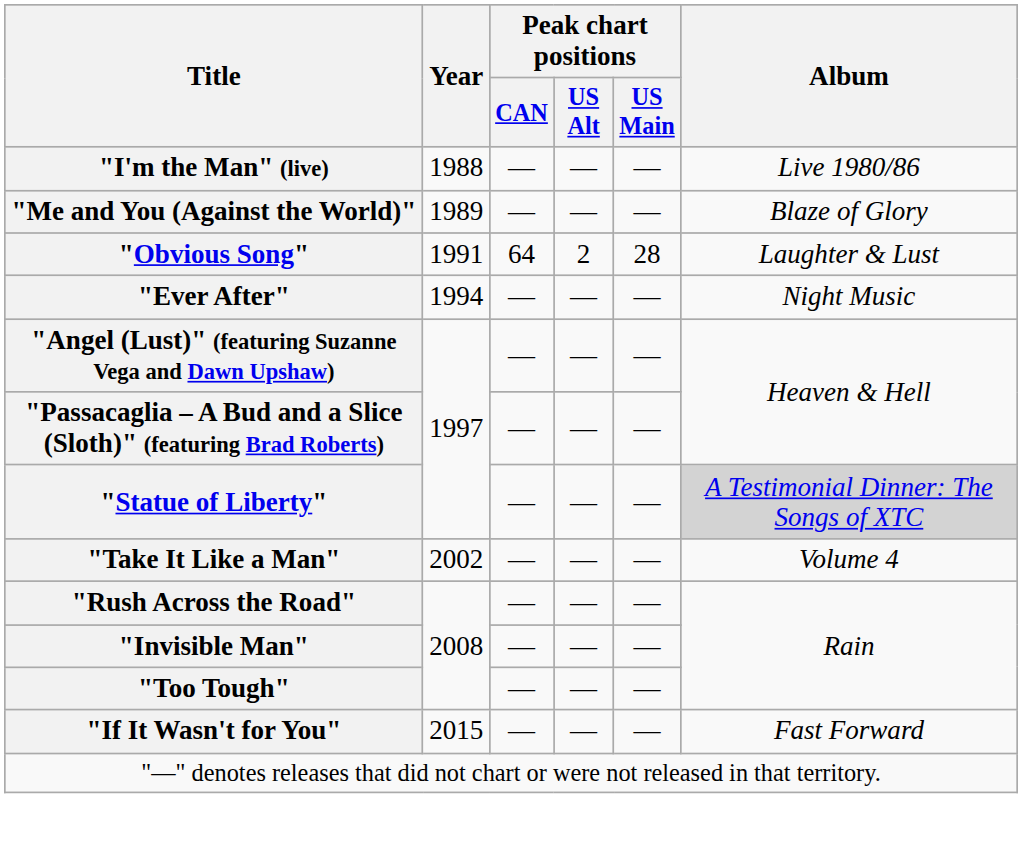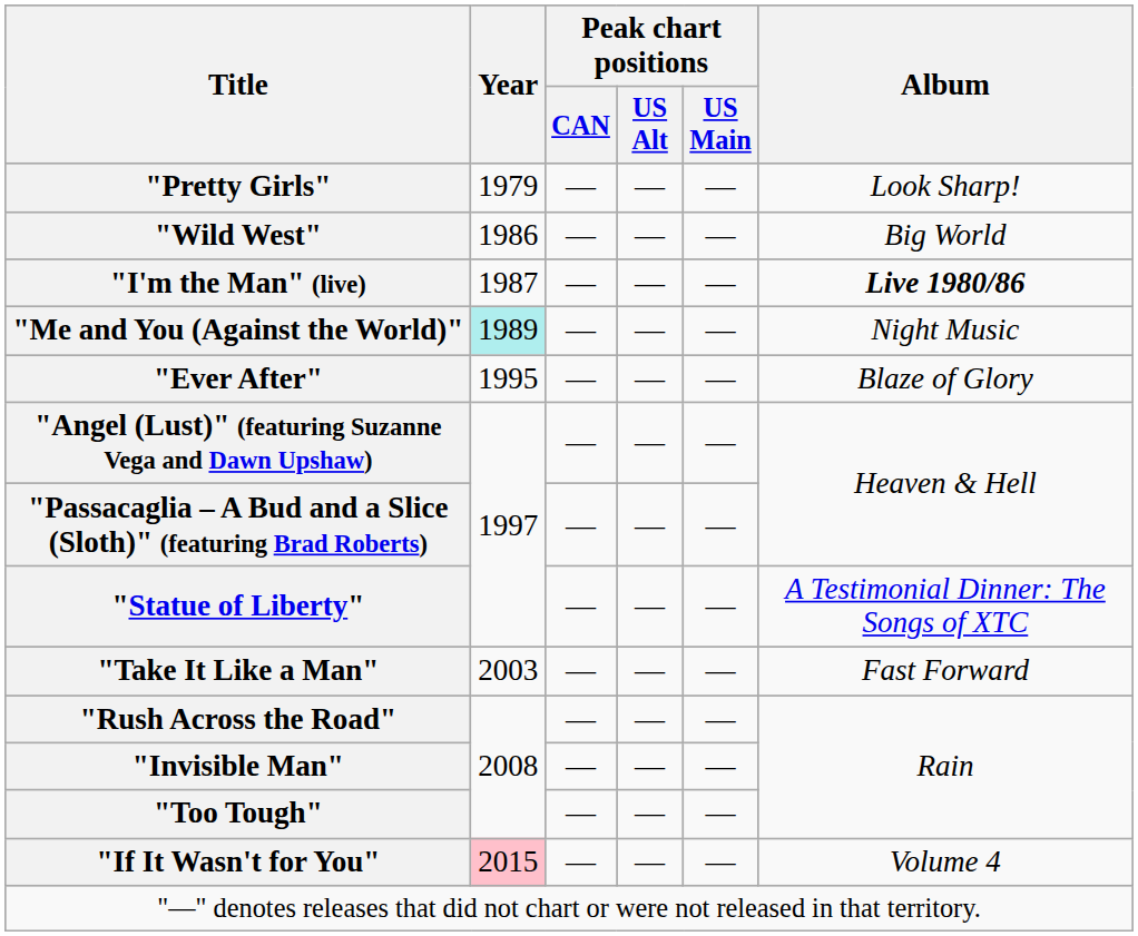 <table class="wikitable plainrowheaders" style="text-align:center;">
 <tr>
 <th rowspan="2" scope="col" style="width:15em;">Title</th>
 <th rowspan="2" scope="col" style="width:2em;">Year</th>
 <th colspan="3">Peak chart positions</th>
 <th rowspan="2"  style="width:12em;">Album</th>
 </tr>
 <tr>
 <th scope="col" style="width:2em;font-size:90%;"><a href='#'>CAN</a><br></th>
 <th scope="col" style="width:2em;font-size:90%;"><a href='#'>US Alt</a><br></th>
 <th scope="col" style="width:2em;font-size:90%;"><a href='#'>US Main</a><br></th>
 </tr>
 <tr>
-<th scope="row">"I'm the Man" <small>(live)</small> </th>
-<td>1988</td>
+<th scope="row">"Pretty Girls" </th>
+<td>1979</td>
 <td>—</td>
 <td>—</td>
 <td>—</td>
-<td><em>Live 1980/86</em></td>
+<td><em>Look Sharp!</em></td>
+</tr>
+<tr>
+<th scope="row">"Wild West" </th>
+<td>1986</td>
+<td>—</td>
+<td>—</td>
+<td>—</td>
+<td><em>Big World</em></td>
+</tr>
+<tr>
+<th scope="row">"I'm the Man" <small>(live)</small> </th>
+<td>1987</td>
+<td>—</td>
+<td>—</td>
+<td>—</td>
+<td><strong><em>Live 1980/86</em></strong></td>
 </tr>
 <tr>
 <th scope="row">"Me and You (Against the World)" </th>
-<td>1989</td>
+<td style="background: paleturquoise;">1989</td>
+<td>—</td>
+<td>—</td>
+<td>—</td>
+<td><em>Night Music</em></td>
+</tr>
+<tr>
+<th scope="row">"Ever After" </th>
+<td>1995</td>
 <td>—</td>
 <td>—</td>
 <td>—</td>
 <td><em>Blaze of Glory</em></td>
-</tr>
-<tr>
-<th scope="row">"<a href='#'>Obvious Song</a>" </th>
-<td>1991</td>
-<td>64</td>
-<td>2</td>
-<td>28</td>
-<td><em>Laughter & Lust</em></td>
-</tr>
-<tr>
-<th scope="row">"Ever After" </th>
-<td>1994</td>
-<td>—</td>
-<td>—</td>
-<td>—</td>
-<td><em>Night Music</em></td>
 </tr>
 <tr>
 <th scope="row">"Angel (Lust)" <small>(featuring Suzanne Vega and <a href='#'>Dawn Upshaw</a>)</small> </th>
 <td rowspan="3">1997</td>
 <td>—</td>
 <td>—</td>
 <td>—</td>
 <td rowspan="2"><em>Heaven & Hell</em></td>
 </tr>
 <tr>
 <th scope="row">"Passacaglia – A Bud and a Slice (Sloth)" <small>(featuring <a href='#'>Brad Roberts</a>)</small> </th>
 <td>—</td>
 <td>—</td>
 <td>—</td>
 </tr>
 <tr>
 <th scope="row">"<a href='#'>Statue of Liberty</a>" </th>
 <td>—</td>
 <td>—</td>
 <td>—</td>
-<td style="background: lightgrey;"><em><a href='#'>A Testimonial Dinner: The Songs of XTC</a></em></td>
+<td><em><a href='#'>A Testimonial Dinner: The Songs of XTC</a></em></td>
 </tr>
 <tr>
 <th scope="row">"Take It Like a Man" </th>
-<td>2002</td>
+<td>2003</td>
 <td>—</td>
 <td>—</td>
 <td>—</td>
-<td><em>Volume 4</em></td>
+<td><em>Fast Forward</em></td>
 </tr>
 <tr>
 <th scope="row">"Rush Across the Road" </th>
 <td rowspan="3">2008</td>
 <td>—</td>
 <td>—</td>
 <td>—</td>
 <td rowspan="3"><em>Rain</em></td>
 </tr>
 <tr>
 <th scope="row">"Invisible Man" </th>
 <td>—</td>
 <td>—</td>
 <td>—</td>
 </tr>
 <tr>
 <th scope="row">"Too Tough" </th>
 <td>—</td>
 <td>—</td>
 <td>—</td>
 </tr>
 <tr>
 <th scope="row">"If It Wasn't for You" </th>
-<td>2015</td>
+<td style="background: pink;">2015</td>
 <td>—</td>
 <td>—</td>
 <td>—</td>
-<td><em>Fast Forward</em></td>
+<td><em>Volume 4</em></td>
 </tr>
 <tr>
 <td colspan="6" style="font-size:90%">"—" denotes releases that did not chart or were not released in that territory.</td>
 </tr>
 </table>
